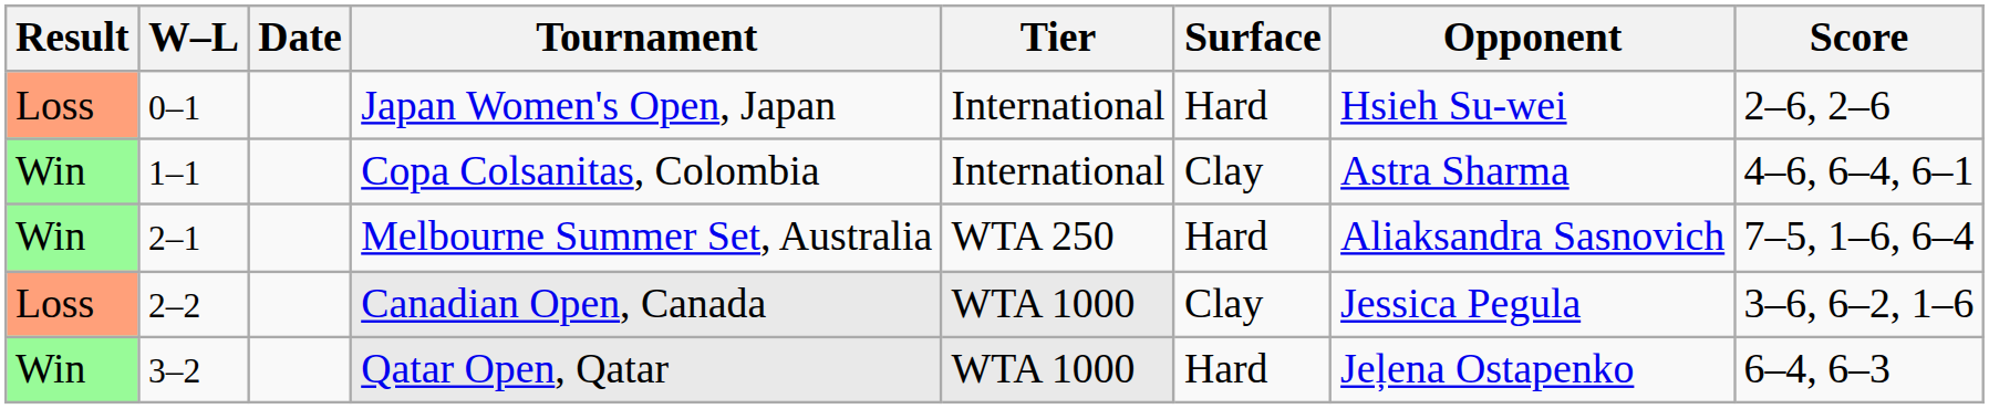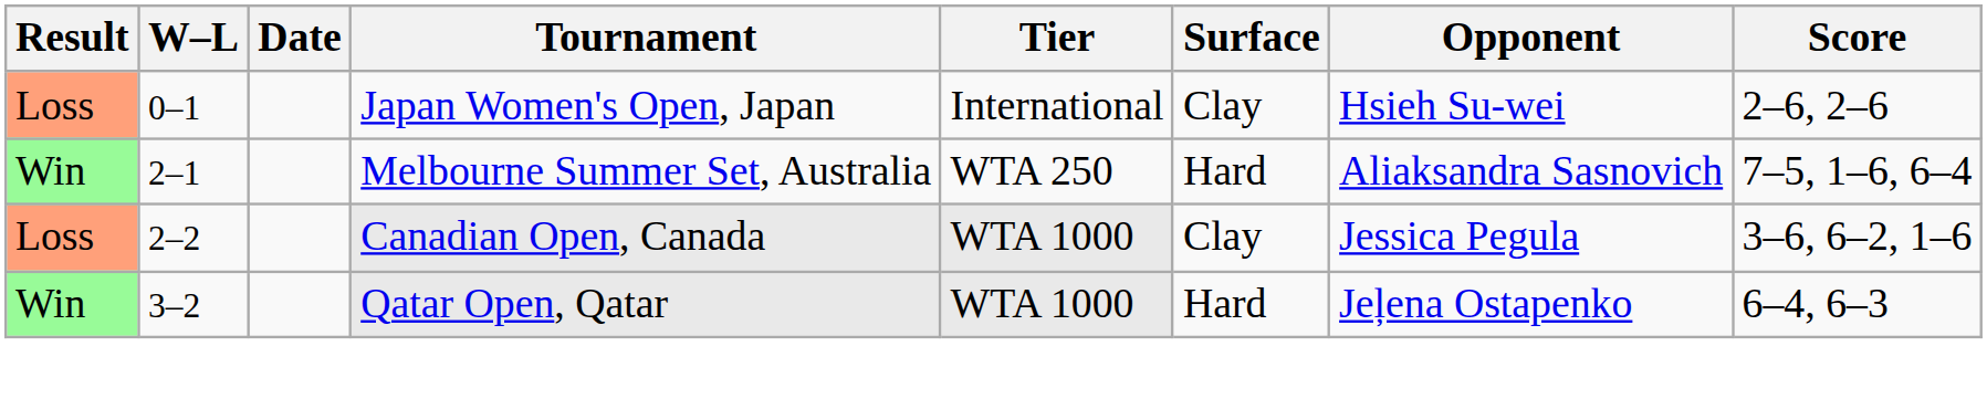 <table class="sortable wikitable">
 <tr>
 <th>Result</th>
 <th class="unsortable">W–L</th>
 <th>Date</th>
 <th>Tournament</th>
 <th>Tier</th>
 <th>Surface</th>
 <th>Opponent</th>
 <th class="unsortable">Score</th>
 </tr>
 <tr>
 <td bgcolor=ffa07a>Loss</td>
 <td><small>0–1</small></td>
 <td><a href='#'></a></td>
 <td><a href='#'>Japan Women's Open</a>, Japan</td>
 <td>International</td>
-<td>Hard</td>
+<td>Clay</td>
 <td> <a href='#'>Hsieh Su-wei</a></td>
 <td>2–6, 2–6</td>
-</tr>
-<tr>
-<td bgcolor=98fb98>Win</td>
-<td><small>1–1</small></td>
-<td><a href='#'></a></td>
-<td><a href='#'>Copa Colsanitas</a>, Colombia</td>
-<td>International</td>
-<td>Clay</td>
-<td> <a href='#'>Astra Sharma</a></td>
-<td>4–6, 6–4, 6–1</td>
 </tr>
 <tr>
 <td bgcolor=98fb98>Win</td>
 <td><small>2–1</small></td>
 <td><a href='#'></a></td>
 <td><a href='#'>Melbourne Summer Set</a>, Australia</td>
 <td>WTA 250</td>
 <td>Hard</td>
 <td> <a href='#'>Aliaksandra Sasnovich</a></td>
 <td>7–5, 1–6, 6–4</td>
 </tr>
 <tr>
 <td bgcolor=ffa07a>Loss</td>
 <td><small>2–2</small></td>
 <td><a href='#'></a></td>
 <td style=background:#e9e9e9><a href='#'>Canadian Open</a>, Canada</td>
 <td style=background:#e9e9e9>WTA 1000</td>
 <td>Clay</td>
 <td> <a href='#'>Jessica Pegula</a></td>
 <td>3–6, 6–2, 1–6</td>
 </tr>
 <tr>
 <td bgcolor=98fb98>Win</td>
 <td><small>3–2</small></td>
 <td><a href='#'></a></td>
 <td style=background:#e9e9e9><a href='#'>Qatar Open</a>, Qatar</td>
 <td style=background:#e9e9e9>WTA 1000</td>
 <td>Hard</td>
 <td> <a href='#'>Jeļena Ostapenko</a></td>
 <td>6–4, 6–3</td>
 </tr>
 </table>
